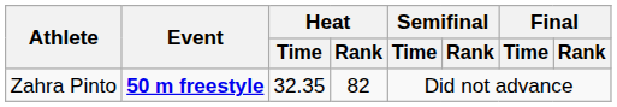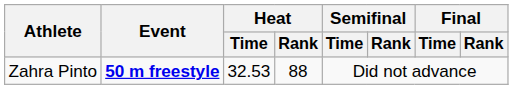 <table class=wikitable style="font-size:90%">
 <tr>
 <th rowspan="2">Athlete</th>
 <th rowspan="2">Event</th>
 <th colspan="2">Heat</th>
 <th colspan="2">Semifinal</th>
 <th colspan="2">Final</th>
 </tr>
 <tr style="font-size:95%">
 <th>Time</th>
 <th>Rank</th>
 <th>Time</th>
 <th>Rank</th>
 <th>Time</th>
 <th>Rank</th>
 </tr>
 <tr align=center>
 <td align=left>Zahra Pinto</td>
 <td align=left><strong><a href='#'>50 m freestyle</a></strong></td>
-<td>32.35</td>
-<td>82</td>
+<td>32.53</td>
+<td>88</td>
 <td colspan=4>Did not advance</td>
 </tr>
 </table>
